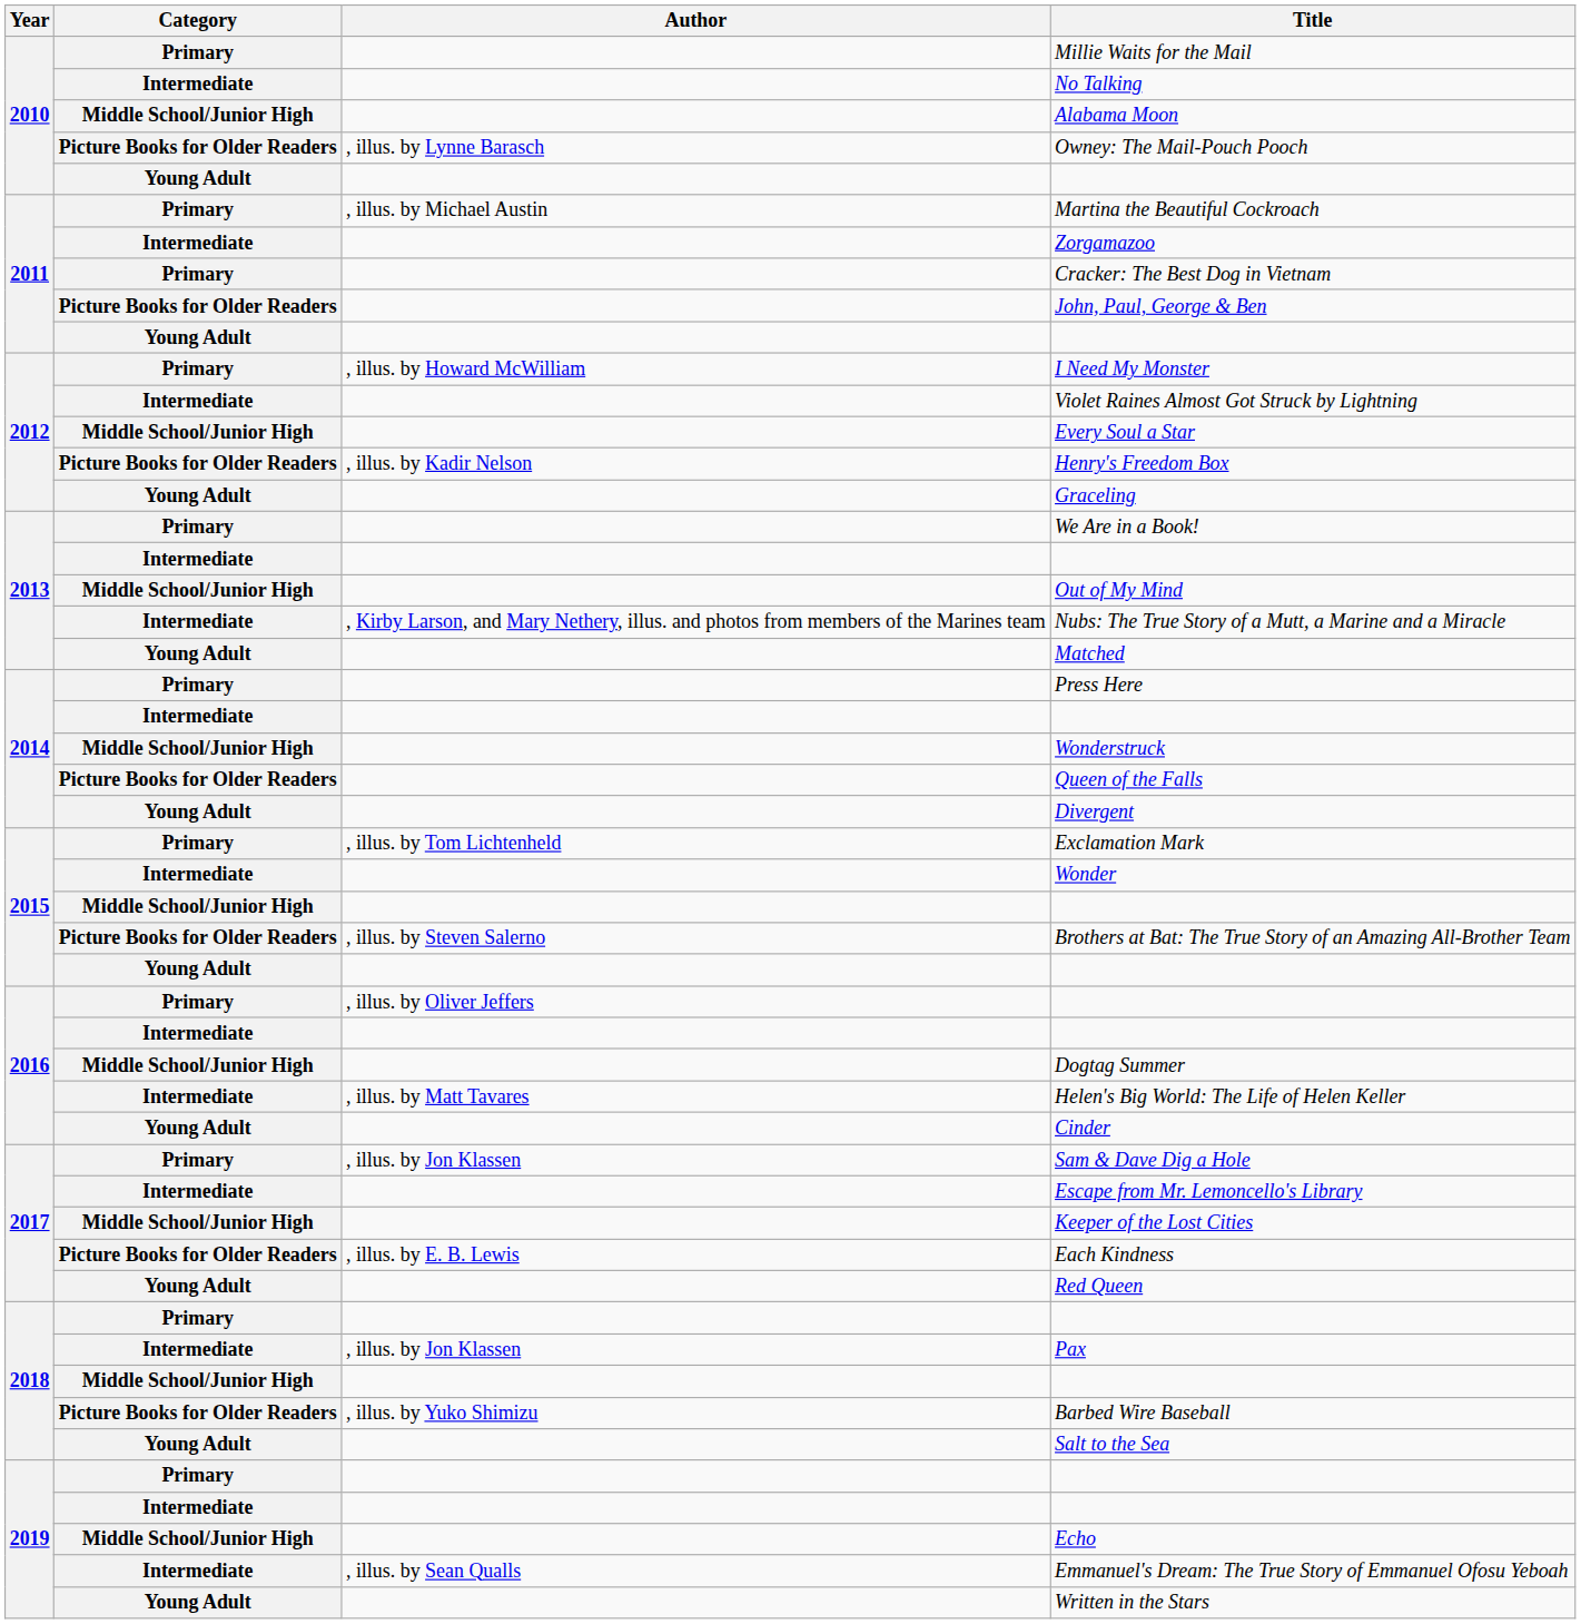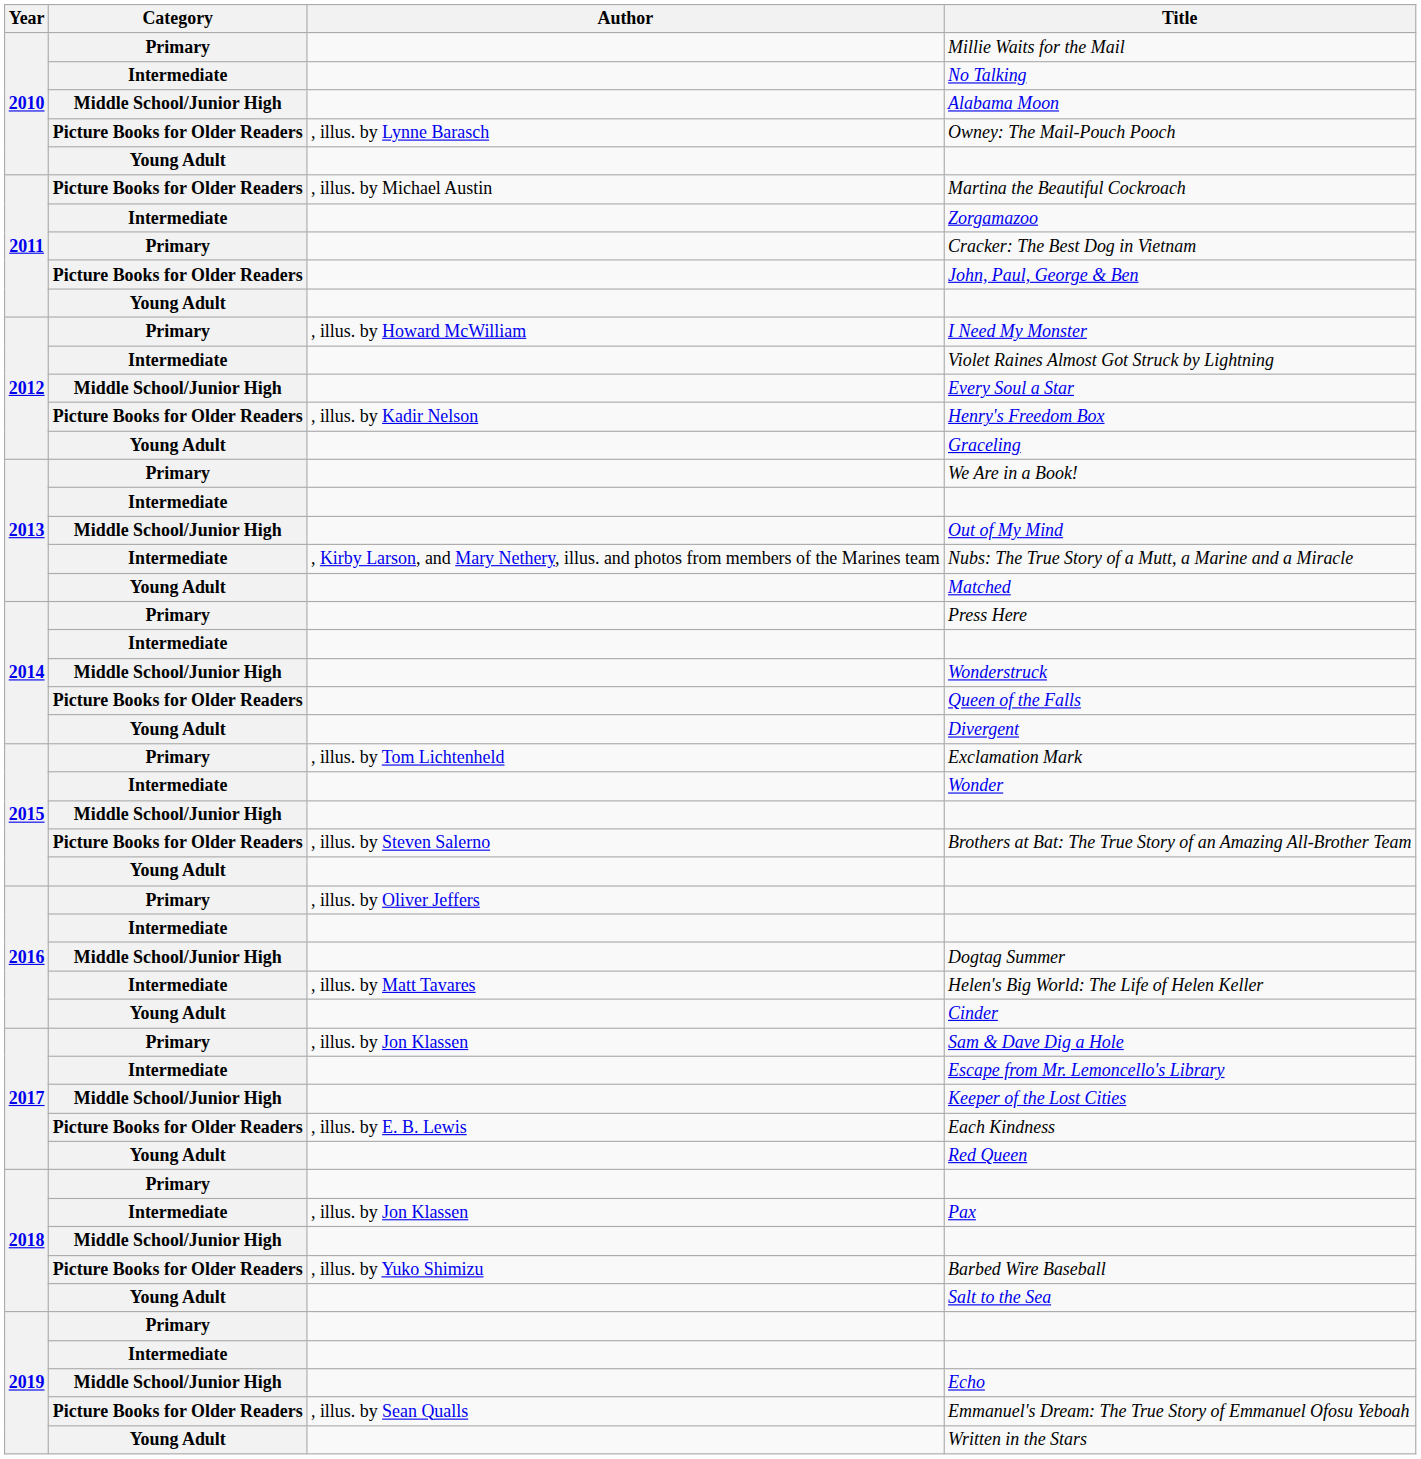 <table class="wikitable sortable mw-collapsible">
 <tr>
 <th>Year</th>
 <th>Category</th>
 <th>Author</th>
 <th>Title</th>
 </tr>
 <tr>
 <th rowspan="5"><a href='#'>2010</a></th>
 <th>Primary</th>
 <td></td>
 <td><em>Millie Waits for the Mail</em></td>
 </tr>
 <tr>
 <th>Intermediate</th>
 <td></td>
 <td><em><a href='#'>No Talking</a></em></td>
 </tr>
 <tr>
 <th>Middle School/Junior High</th>
 <td></td>
 <td><em><a href='#'>Alabama Moon</a></em></td>
 </tr>
 <tr>
 <th>Picture Books for Older Readers</th>
 <td>, illus. by <a href='#'>Lynne Barasch</a></td>
 <td><em>Owney: The Mail-Pouch Pooch</em></td>
 </tr>
 <tr>
 <th>Young Adult</th>
 <td></td>
 <td><em></em></td>
 </tr>
 <tr>
 <th rowspan="5"><a href='#'>2011</a></th>
-<th>Primary</th>
+<th>Picture Books for Older Readers</th>
 <td>, illus. by Michael Austin</td>
 <td><em>Martina the Beautiful Cockroach</em></td>
 </tr>
 <tr>
 <th>Intermediate</th>
 <td></td>
 <td><em><a href='#'>Zorgamazoo</a></em></td>
 </tr>
 <tr>
 <th>Primary</th>
 <td></td>
 <td><em>Cracker: The Best Dog in Vietnam</em></td>
 </tr>
 <tr>
 <th>Picture Books for Older Readers</th>
 <td></td>
 <td><em><a href='#'>John, Paul, George & Ben</a></em></td>
 </tr>
 <tr>
 <th>Young Adult</th>
 <td></td>
 <td><em></em></td>
 </tr>
 <tr>
 <th rowspan="5"><a href='#'>2012</a></th>
 <th>Primary</th>
 <td>, illus. by <a href='#'>Howard McWilliam</a></td>
 <td><em><a href='#'>I Need My Monster</a></em></td>
 </tr>
 <tr>
 <th>Intermediate</th>
 <td></td>
 <td><em>Violet Raines Almost Got Struck by Lightning</em></td>
 </tr>
 <tr>
 <th>Middle School/Junior High</th>
 <td></td>
 <td><em><a href='#'>Every Soul a Star</a></em></td>
 </tr>
 <tr>
 <th>Picture Books for Older Readers</th>
 <td>, illus. by <a href='#'>Kadir Nelson</a></td>
 <td><em><a href='#'>Henry's Freedom Box</a></em></td>
 </tr>
 <tr>
 <th>Young Adult</th>
 <td></td>
 <td><em><a href='#'>Graceling</a></em></td>
 </tr>
 <tr>
 <th rowspan="5"><a href='#'>2013</a></th>
 <th>Primary</th>
 <td></td>
 <td><em>We Are in a Book!</em></td>
 </tr>
 <tr>
 <th>Intermediate</th>
 <td></td>
 <td><em></em></td>
 </tr>
 <tr>
 <th>Middle School/Junior High</th>
 <td></td>
 <td><em><a href='#'>Out of My Mind</a></em></td>
 </tr>
 <tr>
 <th>Intermediate</th>
 <td>, <a href='#'>Kirby Larson</a>, and <a href='#'>Mary Nethery</a>, illus. and photos from members of the Marines team</td>
 <td><em>Nubs: The True Story of a Mutt, a Marine and a Miracle</em></td>
 </tr>
 <tr>
 <th>Young Adult</th>
 <td></td>
 <td><em><a href='#'>Matched</a></em></td>
 </tr>
 <tr>
 <th rowspan="5"><a href='#'>2014</a></th>
 <th>Primary</th>
 <td></td>
 <td><em>Press Here</em></td>
 </tr>
 <tr>
 <th>Intermediate</th>
 <td></td>
 <td><em></em></td>
 </tr>
 <tr>
 <th>Middle School/Junior High</th>
 <td></td>
 <td><em><a href='#'>Wonderstruck</a></em></td>
 </tr>
 <tr>
 <th>Picture Books for Older Readers</th>
 <td></td>
 <td><em><a href='#'>Queen of the Falls</a></em></td>
 </tr>
 <tr>
 <th>Young Adult</th>
 <td></td>
 <td><em><a href='#'>Divergent</a></em></td>
 </tr>
 <tr>
 <th rowspan="5"><a href='#'>2015</a></th>
 <th>Primary</th>
 <td>, illus. by <a href='#'>Tom Lichtenheld</a></td>
 <td><em>Exclamation Mark</em></td>
 </tr>
 <tr>
 <th>Intermediate</th>
 <td></td>
 <td><em><a href='#'>Wonder</a></em></td>
 </tr>
 <tr>
 <th>Middle School/Junior High</th>
 <td></td>
 <td><em></em></td>
 </tr>
 <tr>
 <th>Picture Books for Older Readers</th>
 <td>, illus. by <a href='#'>Steven Salerno</a></td>
 <td><em>Brothers at Bat: The True Story of an Amazing All-Brother Team</em></td>
 </tr>
 <tr>
 <th>Young Adult</th>
 <td></td>
 <td><em></em></td>
 </tr>
 <tr>
 <th rowspan="5"><a href='#'>2016</a></th>
 <th>Primary</th>
 <td>, illus. by <a href='#'>Oliver Jeffers</a></td>
 <td><em></em></td>
 </tr>
 <tr>
 <th>Intermediate</th>
 <td></td>
 <td><em></em></td>
 </tr>
 <tr>
 <th>Middle School/Junior High</th>
 <td></td>
 <td><em>Dogtag Summer</em></td>
 </tr>
 <tr>
 <th>Intermediate</th>
 <td>, illus. by <a href='#'>Matt Tavares</a></td>
 <td><em>Helen's Big World: The Life of Helen Keller</em></td>
 </tr>
 <tr>
 <th>Young Adult</th>
 <td></td>
 <td><em><a href='#'>Cinder</a></em></td>
 </tr>
 <tr>
 <th rowspan="5"><a href='#'>2017</a></th>
 <th>Primary</th>
 <td>, illus. by <a href='#'>Jon Klassen</a></td>
 <td><em><a href='#'>Sam & Dave Dig a Hole</a></em></td>
 </tr>
 <tr>
 <th>Intermediate</th>
 <td></td>
 <td><em><a href='#'>Escape from Mr. Lemoncello's Library</a></em></td>
 </tr>
 <tr>
 <th>Middle School/Junior High</th>
 <td></td>
 <td><em><a href='#'>Keeper of the Lost Cities</a></em></td>
 </tr>
 <tr>
 <th>Picture Books for Older Readers</th>
 <td>, illus. by <a href='#'>E. B. Lewis</a></td>
 <td><em>Each Kindness</em></td>
 </tr>
 <tr>
 <th>Young Adult</th>
 <td></td>
 <td><em><a href='#'>Red Queen</a></em></td>
 </tr>
 <tr>
 <th rowspan="5"><a href='#'>2018</a></th>
 <th>Primary</th>
 <td></td>
 <td><em></em></td>
 </tr>
 <tr>
 <th>Intermediate</th>
 <td>, illus. by <a href='#'>Jon Klassen</a></td>
 <td><em><a href='#'>Pax</a></em></td>
 </tr>
 <tr>
 <th>Middle School/Junior High</th>
 <td></td>
 <td><em></em></td>
 </tr>
 <tr>
 <th>Picture Books for Older Readers</th>
 <td>, illus. by <a href='#'>Yuko Shimizu</a></td>
 <td><em>Barbed Wire Baseball</em></td>
 </tr>
 <tr>
 <th>Young Adult</th>
 <td></td>
 <td><em><a href='#'>Salt to the Sea</a></em></td>
 </tr>
 <tr>
 <th rowspan="5"><a href='#'>2019</a></th>
 <th>Primary</th>
 <td></td>
 <td><em></em></td>
 </tr>
 <tr>
 <th>Intermediate</th>
 <td></td>
 <td><em></em></td>
 </tr>
 <tr>
 <th>Middle School/Junior High</th>
 <td></td>
 <td><em><a href='#'>Echo</a></em></td>
 </tr>
 <tr>
-<th>Intermediate</th>
+<th>Picture Books for Older Readers</th>
 <td>, illus. by <a href='#'>Sean Qualls</a></td>
 <td><em>Emmanuel's Dream: The True Story of Emmanuel Ofosu Yeboah</em></td>
 </tr>
 <tr>
 <th>Young Adult</th>
 <td></td>
 <td><em>Written in the Stars</em></td>
 </tr>
 </table>
